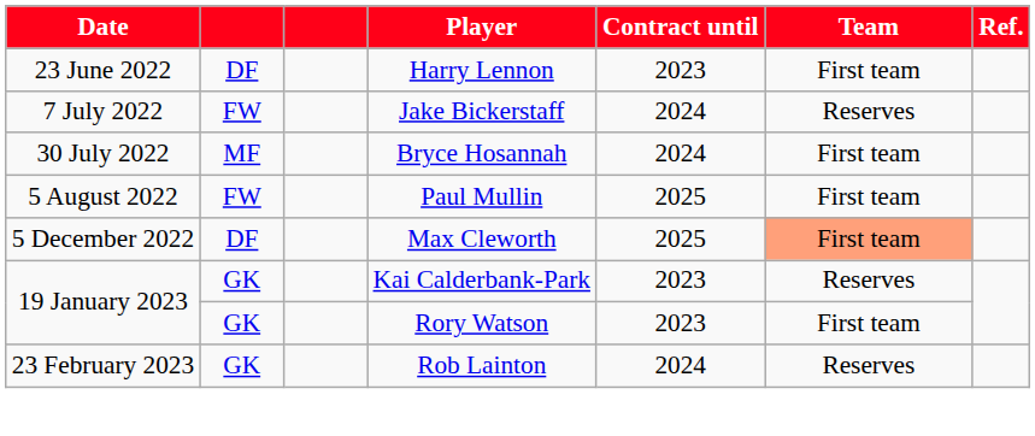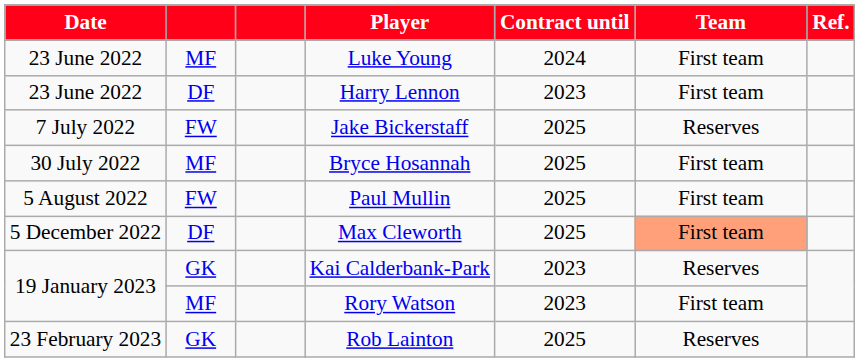 <table class="wikitable" style="text-align:center; font-size:90%; ">
 <tr>
 <th style="background:#ff0018; color:#fff;"><strong>Date</strong></th>
 <th style="background:#ff0018; color:#fff; width:40px;"></th>
 <th style="background:#ff0018; color:#fff; width:40px;"></th>
 <th style="background:#ff0018; color:#fff;"><strong>Player</strong></th>
 <th style="background:#ff0018; color:#fff;"><strong>Contract until</strong></th>
 <th style="background:#ff0018; color:#fff; width:110px;"><strong>Team</strong></th>
 <th style="background:#ff0018; color:#fff;"><strong>Ref.</strong></th>
+</tr>
+<tr>
+<td>23 June 2022</td>
+<td style="text-align:center;"><a href='#'>MF</a></td>
+<td></td>
+<td><a href='#'>Luke Young</a></td>
+<td>2024</td>
+<td>First team</td>
+<td></td>
 </tr>
 <tr>
 <td>23 June 2022</td>
 <td><a href='#'>DF</a></td>
 <td></td>
 <td><a href='#'>Harry Lennon</a></td>
 <td>2023</td>
 <td>First team</td>
 <td></td>
 </tr>
 <tr>
 <td>7 July 2022</td>
 <td style="text-align:center;"><a href='#'>FW</a></td>
 <td></td>
 <td><a href='#'>Jake Bickerstaff</a></td>
-<td>2024</td>
+<td>2025</td>
 <td>Reserves</td>
 <td></td>
 </tr>
 <tr>
 <td>30 July 2022</td>
 <td style="text-align:center;"><a href='#'>MF</a></td>
 <td></td>
 <td><a href='#'>Bryce Hosannah</a></td>
-<td>2024</td>
+<td>2025</td>
 <td>First team</td>
 <td></td>
 </tr>
 <tr>
 <td>5 August 2022</td>
 <td style="text-align:center;"><a href='#'>FW</a></td>
 <td></td>
 <td><a href='#'>Paul Mullin</a></td>
 <td>2025</td>
 <td>First team</td>
 <td></td>
 </tr>
 <tr>
 <td>5 December 2022</td>
 <td><a href='#'>DF</a></td>
 <td></td>
 <td><a href='#'>Max Cleworth</a></td>
 <td>2025</td>
 <td style="background: lightsalmon;">First team</td>
 <td></td>
 </tr>
 <tr>
 <td rowspan="2">19 January 2023</td>
 <td style="text-align:center;"><a href='#'>GK</a></td>
 <td></td>
 <td><a href='#'>Kai Calderbank-Park</a></td>
 <td>2023</td>
 <td>Reserves</td>
 <td rowspan="2"></td>
 </tr>
 <tr>
-<td><a href='#'>GK</a></td>
+<td style="text-align:center;"><a href='#'>MF</a></td>
 <td></td>
 <td><a href='#'>Rory Watson</a></td>
 <td>2023</td>
 <td>First team</td>
 </tr>
 <tr>
 <td>23 February 2023</td>
 <td><a href='#'>GK</a></td>
 <td></td>
 <td><a href='#'>Rob Lainton</a></td>
-<td>2024</td>
+<td>2025</td>
 <td>Reserves</td>
 <td></td>
 </tr>
 </table>
